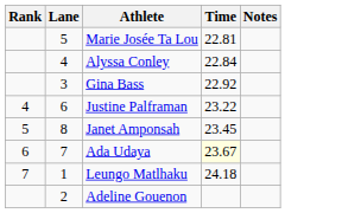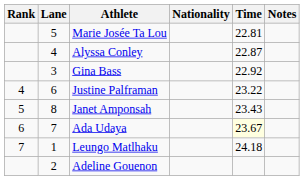 <table class="wikitable sortable" style="text-align:center">
 <tr>
 <th>Rank</th>
 <th>Lane</th>
 <th>Athlete</th>
+<th>Nationality</th>
 <th>Time</th>
 <th>Notes</th>
 </tr>
 <tr>
 <td></td>
 <td>5</td>
 <td align="left"><a href='#'>Marie Josée Ta Lou</a></td>
+<td align=left></td>
 <td>22.81</td>
 <td></td>
 </tr>
 <tr>
 <td></td>
 <td>4</td>
 <td align="left"><a href='#'>Alyssa Conley</a></td>
-<td>22.84</td>
+<td align=left></td>
+<td>22.87</td>
 <td></td>
 </tr>
 <tr>
 <td></td>
 <td>3</td>
 <td align="left"><a href='#'>Gina Bass</a></td>
+<td align=left></td>
 <td>22.92</td>
 <td></td>
 </tr>
 <tr>
 <td>4</td>
 <td>6</td>
 <td align="left"><a href='#'>Justine Palframan</a></td>
+<td align=left></td>
 <td>23.22</td>
 <td></td>
 </tr>
 <tr>
 <td>5</td>
 <td>8</td>
 <td align="left"><a href='#'>Janet Amponsah</a></td>
-<td>23.45</td>
+<td align=left></td>
+<td>23.43</td>
 <td></td>
 </tr>
 <tr>
 <td>6</td>
 <td>7</td>
 <td align="left"><a href='#'>Ada Udaya</a></td>
+<td align=left></td>
 <td style="background: lightyellow;">23.67</td>
 <td></td>
 </tr>
 <tr>
 <td>7</td>
 <td>1</td>
 <td align="left"><a href='#'>Leungo Matlhaku</a></td>
+<td align=left></td>
 <td>24.18</td>
 <td></td>
 </tr>
 <tr>
 <td></td>
 <td>2</td>
 <td align="left"><a href='#'>Adeline Gouenon</a></td>
+<td align=left></td>
 <td></td>
 <td></td>
 </tr>
 </table>
